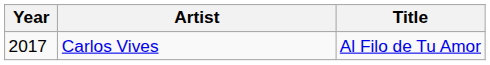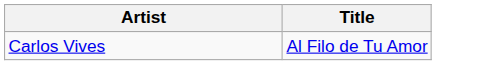 <table class="wikitable sortable">
 <tr>
-<th width="42">Year</th>
 <th width="250">Artist</th>
 <th class="unsortable">Title</th>
 </tr>
 <tr>
-<td>2017</td>
 <td><a href='#'>Carlos Vives</a></td>
 <td><a href='#'>Al Filo de Tu Amor</a></td>
 </tr>
 </table>
